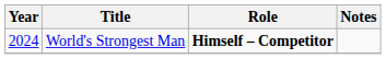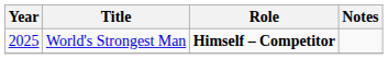 <table class="wikitable sortable">
 <tr>
 <th>Year</th>
 <th>Title</th>
 <th>Role</th>
 <th>Notes</th>
 </tr>
 <tr>
-<td><a href='#'>2024</a></td>
+<td><a href='#'>2025</a></td>
 <td><a href='#'>World's Strongest Man</a></td>
 <td><strong>Himself – Competitor</strong></td>
 <td></td>
 </tr>
 <tr>
 </tr>
 </table>
